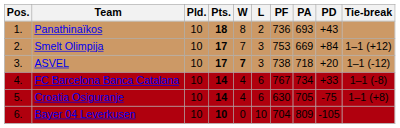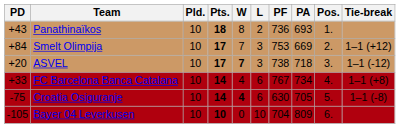 <table class="wikitable" style="text-align:center">
 <tr>
-<th width=15>Pos.</th>
+<th width=20>PD</th>
 <th width=220>Team</th>
 <th width=20>Pld.</th>
 <th width=20>Pts.</th>
 <th width=20>W</th>
 <th width=20>L</th>
 <th width=20>PF</th>
 <th width=20>PA</th>
-<th width=20>PD</th>
+<th width=15>Pos.</th>
 <th>Tie-break</th>
 </tr>
 <tr bgcolor=cc9966>
-<td>1.</td>
+<td>+43</td>
 <td align=left> <a href='#'>Panathinaïkos</a></td>
 <td>10</td>
 <td><strong>18</strong></td>
 <td>8</td>
 <td>2</td>
 <td>736</td>
 <td>693</td>
-<td>+43</td>
+<td>1.</td>
 <td></td>
 </tr>
 <tr bgcolor=cc9966>
-<td>2.</td>
+<td>+84</td>
 <td align=left> <a href='#'>Smelt Olimpija</a></td>
 <td>10</td>
 <td><strong>17</strong></td>
 <td>7</td>
 <td>3</td>
 <td>753</td>
 <td>669</td>
-<td>+84</td>
+<td>2.</td>
 <td>1–1 (+12)</td>
 </tr>
 <tr bgcolor=cc9966>
-<td>3.</td>
+<td>+20</td>
 <td align=left> <a href='#'>ASVEL</a></td>
 <td>10</td>
 <td><strong>17</strong></td>
 <td><strong>7</strong></td>
 <td>3</td>
 <td>738</td>
 <td>718</td>
-<td>+20</td>
+<td>3.</td>
 <td>1–1 (-12)</td>
 </tr>
 <tr bgcolor="bronze">
-<td>4.</td>
+<td>+33</td>
 <td align=left> <a href='#'>FC Barcelona Banca Catalana</a></td>
 <td>10</td>
 <td><strong>14</strong></td>
 <td>4</td>
 <td>6</td>
 <td>767</td>
 <td>734</td>
-<td>+33</td>
+<td>4.</td>
+<td>1–1 (+8)</td>
+</tr>
+<tr bgcolor="bronze">
+<td>-75</td>
+<td align=left> <a href='#'>Croatia Osiguranje</a></td>
+<td>10</td>
+<td><strong>14</strong></td>
+<td><strong>4</strong></td>
+<td>6</td>
+<td>630</td>
+<td>705</td>
+<td>5.</td>
 <td>1–1 (-8)</td>
 </tr>
 <tr bgcolor="bronze">
-<td>5.</td>
-<td align=left> <a href='#'>Croatia Osiguranje</a></td>
-<td>10</td>
-<td><strong>14</strong></td>
-<td>4</td>
-<td>6</td>
-<td>630</td>
-<td>705</td>
-<td>-75</td>
-<td>1–1 (+8)</td>
-</tr>
-<tr bgcolor="bronze">
-<td>6.</td>
+<td>-105</td>
 <td align=left> <a href='#'>Bayer 04 Leverkusen</a></td>
 <td>10</td>
 <td><strong>10</strong></td>
 <td>0</td>
 <td>10</td>
 <td>704</td>
 <td>809</td>
-<td>-105</td>
+<td>6.</td>
 <td></td>
 </tr>
 </table>
